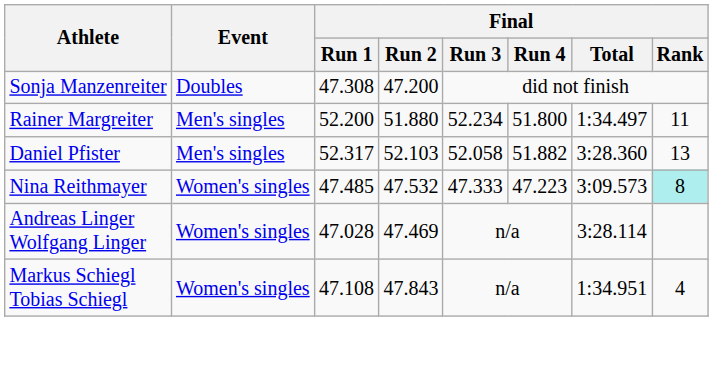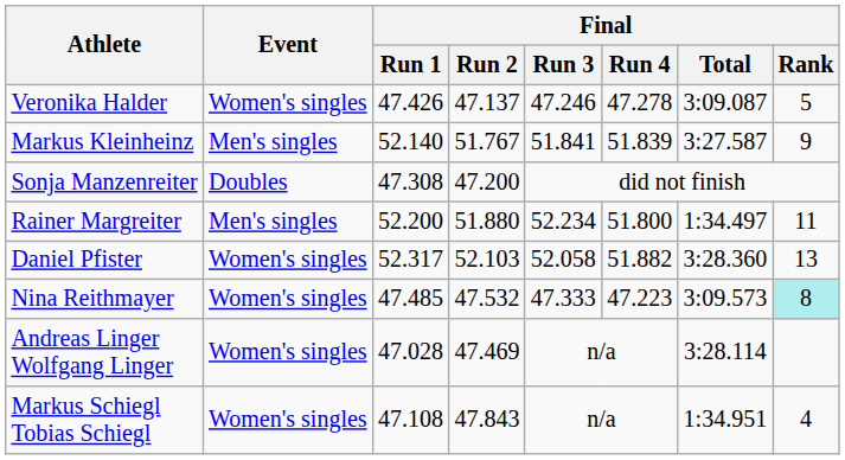 <table class="wikitable" style="font-size:90%">
 <tr>
 <th rowspan="2">Athlete</th>
 <th rowspan="2">Event</th>
 <th colspan="6">Final</th>
 </tr>
 <tr>
 <th>Run 1</th>
 <th>Run 2</th>
 <th>Run 3</th>
 <th>Run 4</th>
 <th>Total</th>
 <th>Rank</th>
+</tr>
+<tr>
+<td><a href='#'>Veronika Halder</a></td>
+<td><a href='#'>Women's singles</a></td>
+<td align="center">47.426</td>
+<td align="center">47.137</td>
+<td align="center">47.246</td>
+<td align="center">47.278</td>
+<td align="center">3:09.087</td>
+<td align="center">5</td>
+</tr>
+<tr>
+<td><a href='#'>Markus Kleinheinz</a></td>
+<td><a href='#'>Men's singles</a></td>
+<td align="center">52.140</td>
+<td align="center">51.767</td>
+<td align="center">51.841</td>
+<td align="center">51.839</td>
+<td align="center">3:27.587</td>
+<td align="center">9</td>
 </tr>
 <tr>
 <td><a href='#'>Sonja Manzenreiter</a></td>
 <td><a href='#'>Doubles</a></td>
 <td align="center">47.308</td>
 <td align="center">47.200</td>
 <td colspan=4 align="center">did not finish</td>
 </tr>
 <tr>
 <td><a href='#'>Rainer Margreiter</a></td>
 <td><a href='#'>Men's singles</a></td>
 <td align="center">52.200</td>
 <td align="center">51.880</td>
 <td align="center">52.234</td>
 <td align="center">51.800</td>
 <td align="center">1:34.497</td>
 <td align="center">11</td>
 </tr>
 <tr>
 <td><a href='#'>Daniel Pfister</a></td>
-<td><a href='#'>Men's singles</a></td>
+<td><a href='#'>Women's singles</a></td>
 <td align="center">52.317</td>
 <td align="center">52.103</td>
 <td align="center">52.058</td>
 <td align="center">51.882</td>
 <td align="center">3:28.360</td>
 <td align="center">13</td>
 </tr>
 <tr>
 <td><a href='#'>Nina Reithmayer</a></td>
 <td><a href='#'>Women's singles</a></td>
 <td align="center">47.485</td>
 <td align="center">47.532</td>
 <td align="center">47.333</td>
 <td align="center">47.223</td>
 <td align="center">3:09.573</td>
 <td align="center" style="background: paleturquoise;">8</td>
 </tr>
 <tr>
 <td><a href='#'>Andreas Linger</a><br><a href='#'>Wolfgang Linger</a></td>
 <td><a href='#'>Women's singles</a></td>
 <td align="center">47.028</td>
 <td align="center">47.469</td>
 <td colspan=2 align="center">n/a</td>
 <td align="center">3:28.114</td>
 <td align="center"></td>
 </tr>
 <tr>
 <td><a href='#'>Markus Schiegl</a><br><a href='#'>Tobias Schiegl</a></td>
 <td><a href='#'>Women's singles</a></td>
 <td align="center">47.108</td>
 <td align="center">47.843</td>
 <td colspan=2 align="center">n/a</td>
 <td align="center">1:34.951</td>
 <td align="center">4</td>
 </tr>
 </table>
